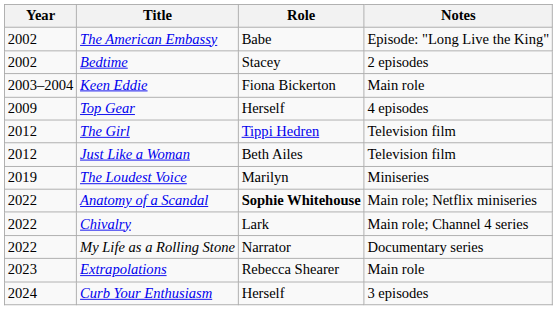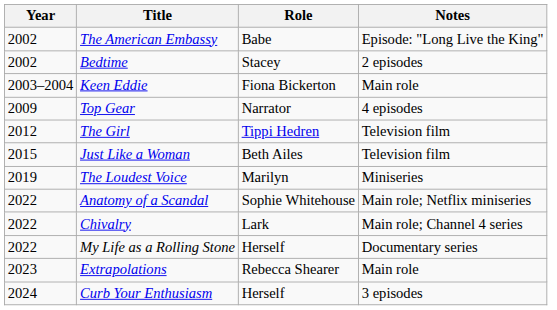 <table class="wikitable sortable">
 <tr>
 <th>Year</th>
 <th>Title</th>
 <th>Role</th>
 <th class="unsortable">Notes</th>
 </tr>
 <tr>
 <td>2002</td>
 <td><em><a href='#'>The American Embassy</a></em></td>
 <td>Babe</td>
 <td>Episode: "Long Live the King"</td>
 </tr>
 <tr>
 <td>2002</td>
 <td><em><a href='#'>Bedtime</a></em></td>
 <td>Stacey</td>
 <td>2 episodes</td>
 </tr>
 <tr>
 <td>2003–2004</td>
 <td><em><a href='#'>Keen Eddie</a></em></td>
 <td>Fiona Bickerton</td>
 <td>Main role</td>
 </tr>
 <tr>
 <td>2009</td>
 <td><em><a href='#'>Top Gear</a></em></td>
-<td>Herself</td>
+<td>Narrator</td>
 <td>4 episodes</td>
 </tr>
 <tr>
 <td>2012</td>
 <td><em><a href='#'>The Girl</a></em></td>
 <td><a href='#'>Tippi Hedren</a></td>
 <td>Television film</td>
 </tr>
 <tr>
-<td>2012</td>
+<td>2015</td>
 <td><em><a href='#'>Just Like a Woman</a></em></td>
 <td>Beth Ailes</td>
 <td>Television film</td>
 </tr>
 <tr>
 <td>2019</td>
 <td><em><a href='#'>The Loudest Voice</a></em></td>
 <td>Marilyn</td>
 <td>Miniseries</td>
 </tr>
 <tr>
 <td>2022</td>
 <td><em><a href='#'>Anatomy of a Scandal</a></em></td>
-<td><strong>Sophie Whitehouse</strong></td>
+<td>Sophie Whitehouse</td>
 <td>Main role; Netflix miniseries</td>
 </tr>
 <tr>
 <td>2022</td>
 <td><em><a href='#'>Chivalry</a></em></td>
 <td>Lark</td>
 <td>Main role; Channel 4 series</td>
 </tr>
 <tr>
 <td>2022</td>
 <td><em>My Life as a Rolling Stone</em></td>
-<td>Narrator</td>
+<td>Herself</td>
 <td>Documentary series</td>
 </tr>
 <tr>
 <td>2023</td>
 <td><em><a href='#'>Extrapolations</a></em></td>
 <td>Rebecca Shearer</td>
 <td>Main role</td>
 </tr>
 <tr>
 <td>2024</td>
 <td><em><a href='#'>Curb Your Enthusiasm</a></em></td>
 <td>Herself</td>
 <td>3 episodes</td>
 </tr>
 </table>
